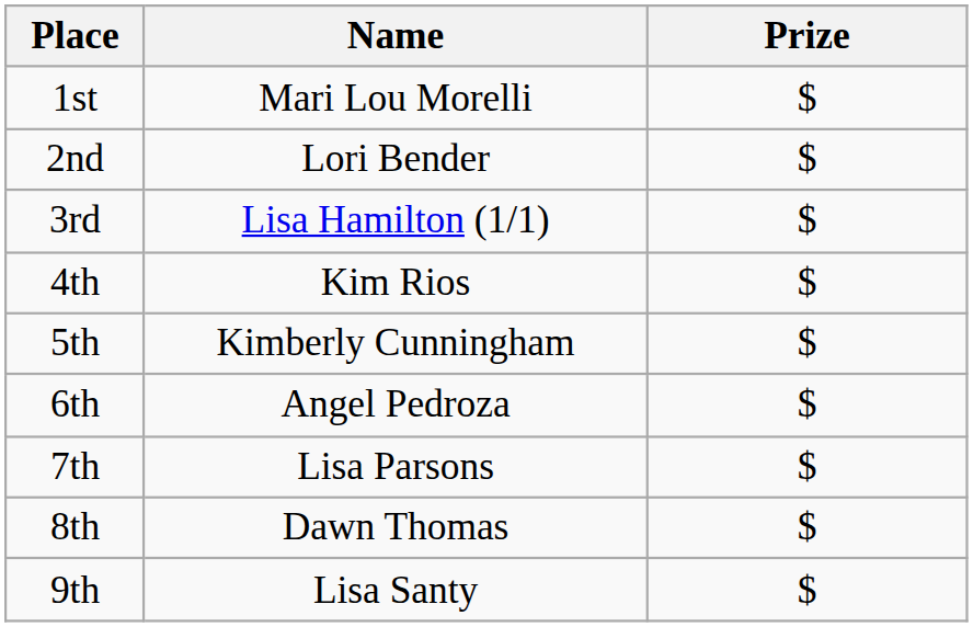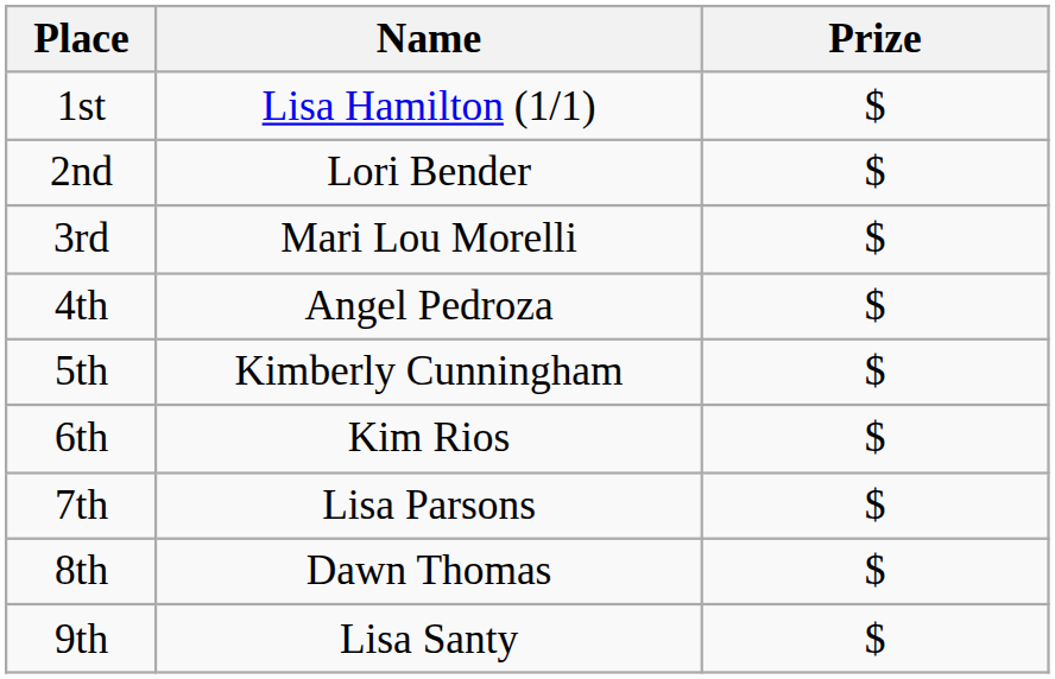 <table class="wikitable">
 <tr>
 <th width="50">Place</th>
 <th width="200">Name</th>
 <th width="125">Prize</th>
 </tr>
 <tr>
 <td align = "center">1st</td>
-<td align = "center">Mari Lou Morelli</td>
+<td align = "center"><a href='#'>Lisa Hamilton</a> (1/1)</td>
 <td align = "center">$</td>
 </tr>
 <tr>
 <td align = "center">2nd</td>
 <td align = "center">Lori Bender</td>
 <td align = "center">$</td>
 </tr>
 <tr>
 <td align = "center">3rd</td>
-<td align = "center"><a href='#'>Lisa Hamilton</a> (1/1)</td>
+<td align = "center">Mari Lou Morelli</td>
 <td align = "center">$</td>
 </tr>
 <tr>
 <td align = "center">4th</td>
-<td align = "center">Kim Rios</td>
+<td align = "center">Angel Pedroza</td>
 <td align = "center">$</td>
 </tr>
 <tr>
 <td align = "center">5th</td>
 <td align = "center">Kimberly Cunningham</td>
 <td align = "center">$</td>
 </tr>
 <tr>
 <td align = "center">6th</td>
-<td align = "center">Angel Pedroza</td>
+<td align = "center">Kim Rios</td>
 <td align = "center">$</td>
 </tr>
 <tr>
 <td align = "center">7th</td>
 <td align = "center">Lisa Parsons</td>
 <td align = "center">$</td>
 </tr>
 <tr>
 <td align = "center">8th</td>
 <td align = "center">Dawn Thomas</td>
 <td align = "center">$</td>
 </tr>
 <tr>
 <td align = "center">9th</td>
 <td align = "center">Lisa Santy</td>
 <td align = "center">$</td>
 </tr>
 </table>
